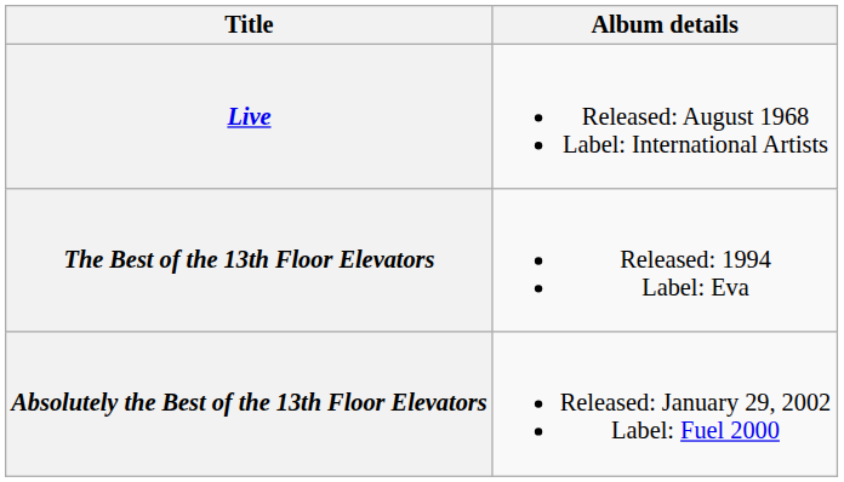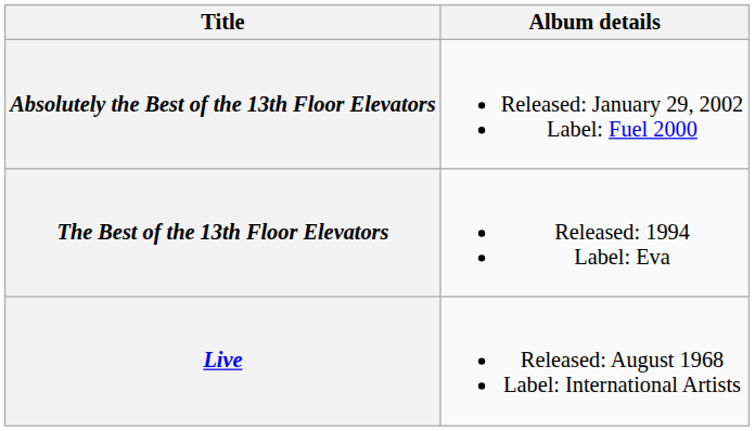 <table class="wikitable plainrowheaders" style="text-align:center;">
 <tr>
 <th>Title</th>
 <th>Album details</th>
 </tr>
 <tr>
-<th scope="row"><em><a href='#'>Live</a></em></th>
-<td><br><ul><li>Released: August 1968</li><li>Label: International Artists</li></ul></td>
+<th scope="row"><em>Absolutely the Best of the 13th Floor Elevators</em></th>
+<td><br><ul><li>Released: January 29, 2002</li><li>Label: <a href='#'>Fuel 2000</a></li></ul></td>
 </tr>
 <tr>
 <th scope="row"><em>The Best of the 13th Floor Elevators</em></th>
 <td><br><ul><li>Released: 1994</li><li>Label: Eva</li></ul></td>
 </tr>
 <tr>
-<th scope="row"><em>Absolutely the Best of the 13th Floor Elevators</em></th>
-<td><br><ul><li>Released: January 29, 2002</li><li>Label: <a href='#'>Fuel 2000</a></li></ul></td>
+<th scope="row"><em><a href='#'>Live</a></em></th>
+<td><br><ul><li>Released: August 1968</li><li>Label: International Artists</li></ul></td>
 </tr>
 </table>
